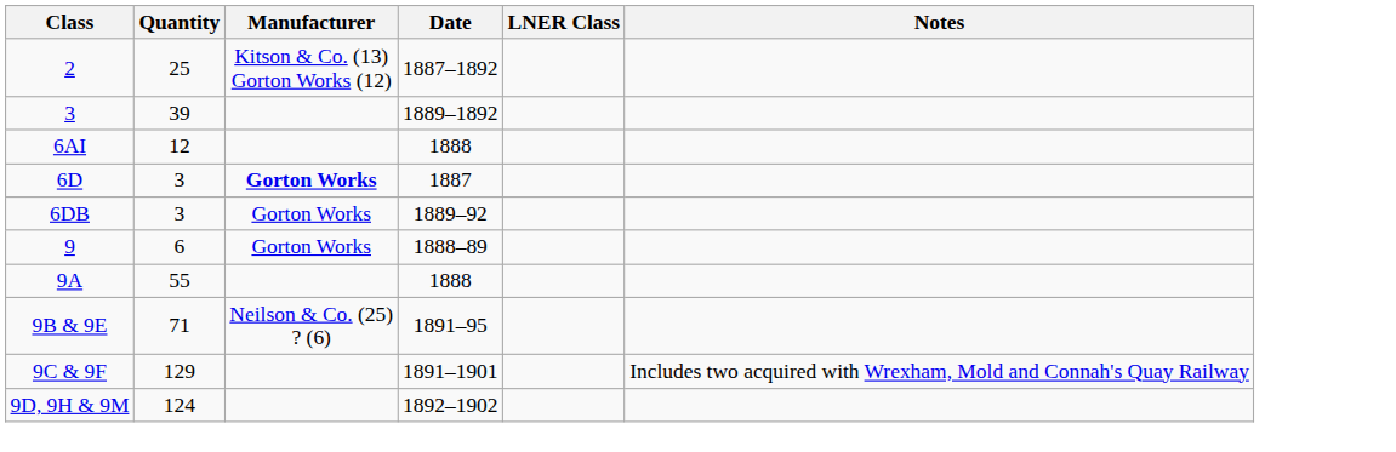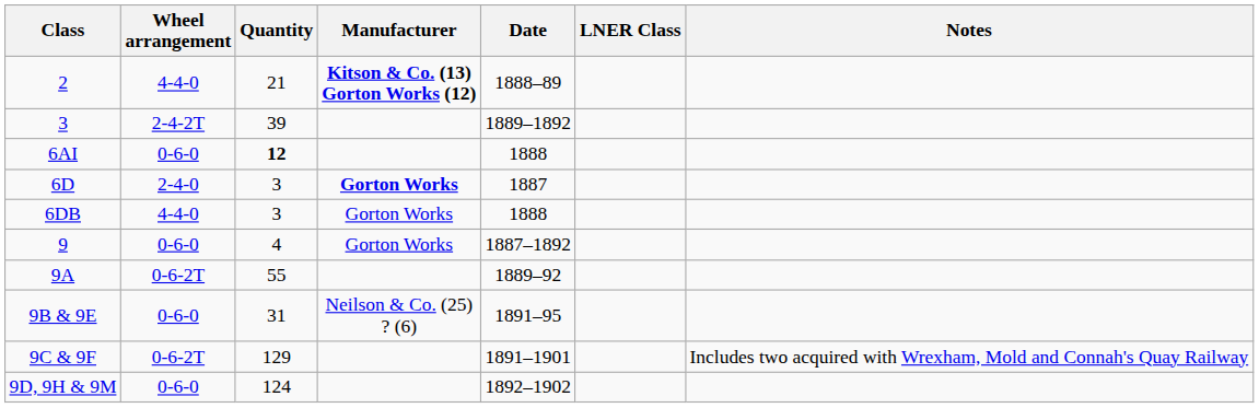 <table class="wikitable" style=text-align:center>
 <tr>
 <th>Class</th>
+<th>Wheel<br>arrangement</th>
 <th>Quantity</th>
 <th>Manufacturer</th>
 <th>Date</th>
 <th>LNER Class</th>
 <th>Notes</th>
 </tr>
 <tr>
 <td><a href='#'>2</a></td>
-<td>25</td>
-<td><a href='#'>Kitson & Co.</a> (13)<br><a href='#'>Gorton Works</a> (12)</td>
-<td>1887–1892</td>
+<td><a href='#'>4-4-0</a></td>
+<td>21</td>
+<td><strong><a href='#'>Kitson & Co.</a> (13)<br><a href='#'>Gorton Works</a> (12)</strong></td>
+<td>1888–89</td>
 <td></td>
 <td align=left></td>
 </tr>
 <tr>
 <td><a href='#'>3</a></td>
+<td><a href='#'>2-4-2T</a></td>
 <td>39</td>
 <td></td>
 <td>1889–1892</td>
 <td></td>
 <td align=left></td>
 </tr>
 <tr>
 <td><a href='#'>6AI</a></td>
-<td>12</td>
+<td><a href='#'>0-6-0</a></td>
+<td><strong>12</strong></td>
 <td></td>
 <td>1888</td>
 <td></td>
 <td align=left></td>
 </tr>
 <tr>
 <td><a href='#'>6D</a></td>
+<td><a href='#'>2-4-0</a></td>
 <td>3</td>
 <td><strong><a href='#'>Gorton Works</a></strong></td>
 <td>1887</td>
 <td></td>
 <td align=left></td>
 </tr>
 <tr>
 <td><a href='#'>6DB</a></td>
+<td><a href='#'>4-4-0</a></td>
 <td>3</td>
 <td><a href='#'>Gorton Works</a></td>
+<td>1888</td>
+<td></td>
+<td align=left></td>
+</tr>
+<tr>
+<td><a href='#'>9</a></td>
+<td><a href='#'>0-6-0</a></td>
+<td>4</td>
+<td><a href='#'>Gorton Works</a></td>
+<td>1887–1892</td>
+<td></td>
+<td align=left></td>
+</tr>
+<tr>
+<td><a href='#'>9A</a></td>
+<td><a href='#'>0-6-2T</a></td>
+<td>55</td>
+<td></td>
 <td>1889–92</td>
 <td></td>
 <td align=left></td>
 </tr>
 <tr>
-<td><a href='#'>9</a></td>
-<td>6</td>
-<td><a href='#'>Gorton Works</a></td>
-<td>1888–89</td>
-<td></td>
-<td align=left></td>
-</tr>
-<tr>
-<td><a href='#'>9A</a></td>
-<td>55</td>
-<td></td>
-<td>1888</td>
-<td></td>
-<td align=left></td>
-</tr>
-<tr>
 <td><a href='#'>9B & 9E</a></td>
-<td>71</td>
+<td><a href='#'>0-6-0</a></td>
+<td>31</td>
 <td><a href='#'>Neilson & Co.</a> (25)<br>? (6)</td>
 <td>1891–95</td>
 <td></td>
 <td align=left></td>
 </tr>
 <tr>
 <td><a href='#'>9C & 9F</a></td>
+<td><a href='#'>0-6-2T</a></td>
 <td>129</td>
 <td></td>
 <td>1891–1901</td>
 <td></td>
 <td align=left>Includes two acquired with <a href='#'>Wrexham, Mold and Connah's Quay Railway</a></td>
 </tr>
 <tr>
 <td><a href='#'>9D, 9H & 9M</a></td>
+<td><a href='#'>0-6-0</a></td>
 <td>124</td>
 <td></td>
 <td>1892–1902</td>
 <td></td>
 <td align=left></td>
 </tr>
 </table>
